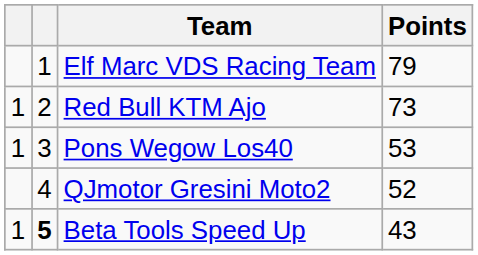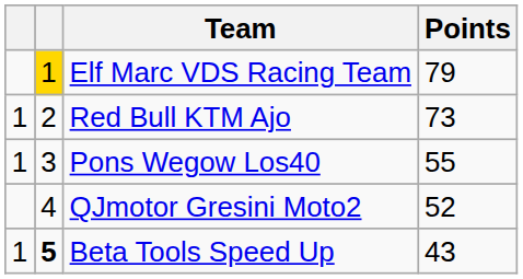 <table class="wikitable" style="font-size: 95%;">
 <tr>
 <th></th>
 <th></th>
 <th>Team</th>
 <th>Points</th>
 </tr>
 <tr>
 <td></td>
-<td align=center>1</td>
+<td align=center style="background: gold;">1</td>
 <td> <a href='#'>Elf Marc VDS Racing Team</a></td>
 <td align=left>79</td>
 </tr>
 <tr>
 <td> 1</td>
 <td align=center>2</td>
 <td> <a href='#'>Red Bull KTM Ajo</a></td>
 <td align=left>73</td>
 </tr>
 <tr>
 <td> 1</td>
 <td align=center>3</td>
 <td> <a href='#'>Pons Wegow Los40</a></td>
-<td align=left>53</td>
+<td align=left>55</td>
 </tr>
 <tr>
 <td></td>
 <td align=center>4</td>
 <td> <a href='#'>QJmotor Gresini Moto2</a></td>
 <td align=left>52</td>
 </tr>
 <tr>
 <td> 1</td>
 <td align=center><strong>5</strong></td>
 <td> <a href='#'>Beta Tools Speed Up</a></td>
 <td align=left>43</td>
 </tr>
 </table>
